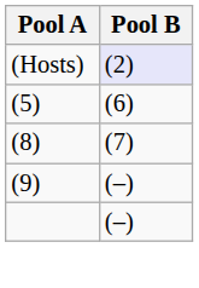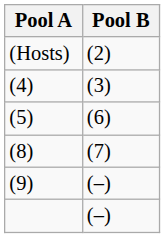 <table class="wikitable">
 <tr>
 <th width=45%>Pool A</th>
 <th width=45%>Pool B</th>
 </tr>
 <tr>
 <td> (Hosts)</td>
-<td style="background: lavender;"> (2)</td>
+<td> (2)</td>
+</tr>
+<tr>
+<td> (4)</td>
+<td> (3)</td>
 </tr>
 <tr>
 <td> (5)</td>
 <td> (6)</td>
 </tr>
 <tr>
 <td> (8)</td>
 <td> (7)</td>
 </tr>
 <tr>
 <td> (9)</td>
 <td> (–)</td>
 </tr>
 <tr>
 <td></td>
 <td> (–)</td>
 </tr>
 </table>
